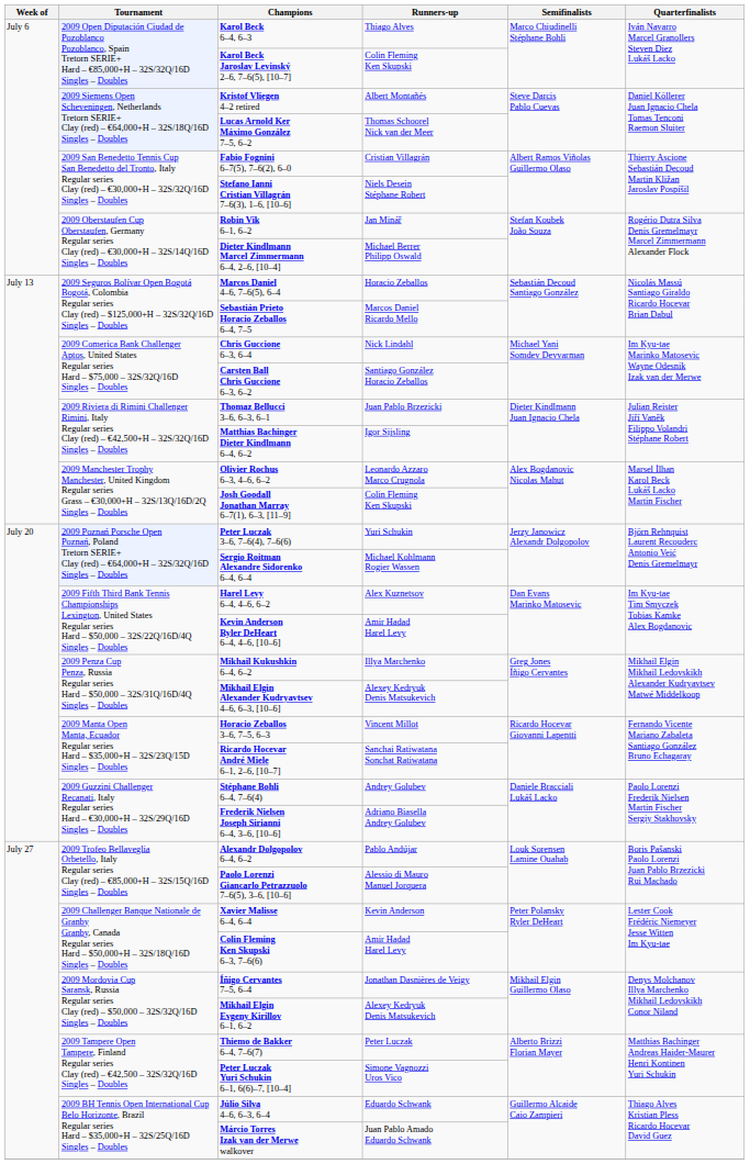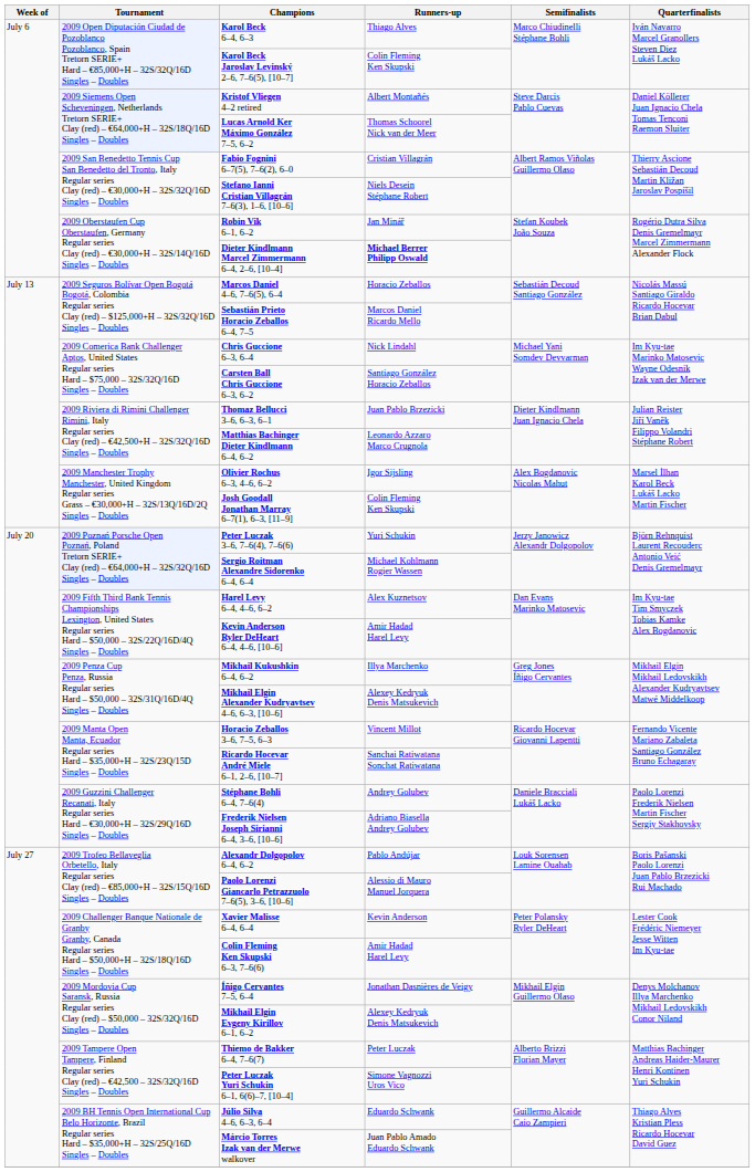 <table class="wikitable" style="font-size:85%;">
 <tr>
 <th width="75">Week of</th>
 <th width="230">Tournament</th>
 <th width="210">Champions</th>
 <th width="210">Runners-up</th>
 <th width="170">Semifinalists</th>
 <th width="170">Quarterfinalists</th>
 </tr>
 <tr valign=top>
 <td rowspan=8>July 6</td>
 <td bgcolor="#ECF2FF" rowspan=2><a href='#'>2009 Open Diputación Ciudad de Pozoblanco</a><br> <a href='#'>Pozoblanco</a>, Spain<br>Tretorn SERIE+<br>Hard – €85,000+H – 32S/32Q/16D<br><a href='#'>Singles</a> – <a href='#'>Doubles</a></td>
 <td> <strong><a href='#'>Karol Beck</a></strong><br>6–4, 6–3</td>
 <td> <a href='#'>Thiago Alves</a></td>
 <td rowspan=2> <a href='#'>Marco Chiudinelli</a><br> <a href='#'>Stéphane Bohli</a></td>
 <td rowspan=2> <a href='#'>Iván Navarro</a><br> <a href='#'>Marcel Granollers</a><br> <a href='#'>Steven Diez</a><br> <a href='#'>Lukáš Lacko</a></td>
 </tr>
 <tr valign=top>
 <td> <strong><a href='#'>Karol Beck</a></strong><br> <strong><a href='#'>Jaroslav Levinský</a></strong><br>2–6, 7–6(5), [10–7]</td>
 <td> <a href='#'>Colin Fleming</a><br> <a href='#'>Ken Skupski</a></td>
 </tr>
 <tr valign=top>
 <td bgcolor="#ECF2FF" rowspan=2><a href='#'>2009 Siemens Open</a><br> <a href='#'>Scheveningen</a>, Netherlands<br>Tretorn SERIE+<br>Clay (red) – €64,000+H – 32S/18Q/16D<br><a href='#'>Singles</a> – <a href='#'>Doubles</a></td>
 <td> <strong><a href='#'>Kristof Vliegen</a></strong><br>4–2 retired</td>
 <td> <a href='#'>Albert Montañés</a></td>
 <td rowspan=2> <a href='#'>Steve Darcis</a><br> <a href='#'>Pablo Cuevas</a></td>
 <td rowspan=2> <a href='#'>Daniel Köllerer</a><br> <a href='#'>Juan Ignacio Chela</a><br>  <a href='#'>Tomas Tenconi</a><br>  <a href='#'>Raemon Sluiter</a></td>
 </tr>
 <tr valign=top>
 <td> <strong><a href='#'>Lucas Arnold Ker</a></strong><br> <strong><a href='#'>Máximo González</a></strong><br>7–5, 6–2</td>
 <td> <a href='#'>Thomas Schoorel</a><br> <a href='#'>Nick van der Meer</a></td>
 </tr>
 <tr valign=top>
 <td rowspan=2><a href='#'>2009 San Benedetto Tennis Cup</a><br> <a href='#'>San Benedetto del Tronto</a>, Italy<br>Regular series<br>Clay (red) – €30,000+H – 32S/32Q/16D<br><a href='#'>Singles</a> – <a href='#'>Doubles</a></td>
 <td> <strong><a href='#'>Fabio Fognini</a></strong><br>6–7(5), 7–6(2), 6–0</td>
 <td> <a href='#'>Cristian Villagrán</a></td>
 <td rowspan=2> <a href='#'>Albert Ramos Viñolas</a><br> <a href='#'>Guillermo Olaso</a></td>
 <td rowspan=2> <a href='#'>Thierry Ascione</a><br> <a href='#'>Sebastián Decoud</a><br> <a href='#'>Martin Kližan</a><br> <a href='#'>Jaroslav Pospíšil</a></td>
 </tr>
 <tr valign=top>
 <td> <strong><a href='#'>Stefano Ianni</a></strong><br> <strong><a href='#'>Cristian Villagrán</a></strong><br>7–6(3), 1–6, [10–6]</td>
 <td> <a href='#'>Niels Desein</a><br> <a href='#'>Stéphane Robert</a></td>
 </tr>
 <tr valign=top>
 <td rowspan=2><a href='#'>2009 Oberstaufen Cup</a><br> <a href='#'>Oberstaufen</a>, Germany<br>Regular series<br>Clay (red) – €30,000+H – 32S/14Q/16D<br><a href='#'>Singles</a> – <a href='#'>Doubles</a></td>
 <td> <strong><a href='#'>Robin Vik</a></strong><br>6–1, 6–2</td>
 <td> <a href='#'>Jan Minář</a></td>
 <td rowspan=2> <a href='#'>Stefan Koubek</a><br> <a href='#'>João Souza</a></td>
 <td rowspan=2> <a href='#'>Rogério Dutra Silva</a><br> <a href='#'>Denis Gremelmayr</a><br> <a href='#'>Marcel Zimmermann</a><br> Alexander Flock</td>
 </tr>
 <tr valign=top>
 <td> <strong><a href='#'>Dieter Kindlmann</a></strong><br> <strong><a href='#'>Marcel Zimmermann</a></strong><br>6–4, 2–6, [10–4]</td>
-<td> <a href='#'>Michael Berrer</a><br> <a href='#'>Philipp Oswald</a></td>
+<td><strong> <a href='#'>Michael Berrer</a><br> <a href='#'>Philipp Oswald</a></strong></td>
 </tr>
 <tr valign=top>
 <td rowspan=8>July 13</td>
 <td rowspan=2><a href='#'>2009 Seguros Bolívar Open Bogotá</a><br> <a href='#'>Bogotá</a>, Colombia<br>Regular series<br>Clay (red) – $125,000+H – 32S/32Q/16D<br><a href='#'>Singles</a> – <a href='#'>Doubles</a></td>
 <td> <strong><a href='#'>Marcos Daniel</a></strong><br>4–6, 7–6(5), 6–4</td>
 <td> <a href='#'>Horacio Zeballos</a></td>
 <td rowspan=2> <a href='#'>Sebastián Decoud</a><br> <a href='#'>Santiago González</a></td>
 <td rowspan=2> <a href='#'>Nicolás Massú</a><br> <a href='#'>Santiago Giraldo</a><br> <a href='#'>Ricardo Hocevar</a><br> <a href='#'>Brian Dabul</a></td>
 </tr>
 <tr valign=top>
 <td> <strong><a href='#'>Sebastián Prieto</a></strong><br> <strong><a href='#'>Horacio Zeballos</a></strong><br>6–4, 7–5</td>
 <td> <a href='#'>Marcos Daniel</a><br> <a href='#'>Ricardo Mello</a></td>
 </tr>
 <tr valign=top>
 <td rowspan=2><a href='#'>2009 Comerica Bank Challenger</a><br> <a href='#'>Aptos</a>, United States<br>Regular series<br>Hard – $75,000 – 32S/32Q/16D<br><a href='#'>Singles</a> – <a href='#'>Doubles</a></td>
 <td> <strong><a href='#'>Chris Guccione</a></strong><br>6–3, 6–4</td>
 <td> <a href='#'>Nick Lindahl</a></td>
 <td rowspan=2> <a href='#'>Michael Yani</a><br> <a href='#'>Somdev Devvarman</a></td>
 <td rowspan=2> <a href='#'>Im Kyu-tae</a><br> <a href='#'>Marinko Matosevic</a><br> <a href='#'>Wayne Odesnik</a><br> <a href='#'>Izak van der Merwe</a></td>
 </tr>
 <tr valign=top>
 <td> <strong><a href='#'>Carsten Ball</a></strong><br> <strong><a href='#'>Chris Guccione</a></strong><br>6–3, 6–2</td>
 <td> <a href='#'>Santiago González</a><br> <a href='#'>Horacio Zeballos</a></td>
 </tr>
 <tr valign=top>
 <td rowspan=2><a href='#'>2009 Riviera di Rimini Challenger</a><br> <a href='#'>Rimini</a>, Italy<br>Regular series<br>Clay (red) – €42,500+H – 32S/32Q/16D<br><a href='#'>Singles</a> – <a href='#'>Doubles</a></td>
 <td> <strong><a href='#'>Thomaz Bellucci</a></strong><br>3–6, 6–3, 6–1</td>
 <td> <a href='#'>Juan Pablo Brzezicki</a></td>
 <td rowspan=2> <a href='#'>Dieter Kindlmann</a><br> <a href='#'>Juan Ignacio Chela</a></td>
 <td rowspan=2> <a href='#'>Julian Reister</a><br> <a href='#'>Jiří Vaněk</a><br> <a href='#'>Filippo Volandri</a><br> <a href='#'>Stéphane Robert</a></td>
 </tr>
 <tr valign=top>
 <td> <strong><a href='#'>Matthias Bachinger</a></strong><br> <strong><a href='#'>Dieter Kindlmann</a></strong><br>6–4, 6–2</td>
-<td> <a href='#'>Igor Sijsling</a></td>
+<td> <a href='#'>Leonardo Azzaro</a><br> <a href='#'>Marco Crugnola</a></td>
 </tr>
 <tr valign=top>
 <td rowspan=2><a href='#'>2009 Manchester Trophy</a><br> <a href='#'>Manchester</a>, United Kingdom<br>Regular series<br>Grass – €30,000+H – 32S/13Q/16D/2Q<br><a href='#'>Singles</a> – <a href='#'>Doubles</a></td>
 <td> <strong><a href='#'>Olivier Rochus</a></strong><br>6–3, 4–6, 6–2</td>
-<td> <a href='#'>Leonardo Azzaro</a><br> <a href='#'>Marco Crugnola</a></td>
+<td> <a href='#'>Igor Sijsling</a></td>
 <td rowspan=2> <a href='#'>Alex Bogdanovic</a><br> <a href='#'>Nicolas Mahut</a></td>
 <td rowspan=2> <a href='#'>Marsel İlhan</a><br> <a href='#'>Karol Beck</a><br> <a href='#'>Lukáš Lacko</a><br> <a href='#'>Martin Fischer</a></td>
 </tr>
 <tr valign=top>
 <td> <strong><a href='#'>Josh Goodall</a></strong><br> <strong><a href='#'>Jonathan Marray</a></strong><br>6–7(1), 6–3, [11–9]</td>
 <td> <a href='#'>Colin Fleming</a><br> <a href='#'>Ken Skupski</a></td>
 </tr>
 <tr valign=top>
 <td rowspan=10>July 20</td>
 <td bgcolor="#ECF2FF" rowspan=2><a href='#'>2009 Poznań Porsche Open</a><br> <a href='#'>Poznań</a>, Poland<br>Tretorn SERIE+<br>Clay (red) – €64,000+H – 32S/32Q/16D <br><a href='#'>Singles</a> – <a href='#'>Doubles</a></td>
 <td> <strong><a href='#'>Peter Luczak</a></strong><br>3–6, 7–6(4), 7–6(6)</td>
 <td> <a href='#'>Yuri Schukin</a></td>
 <td rowspan=2> <a href='#'>Jerzy Janowicz</a><br> <a href='#'>Alexandr Dolgopolov</a></td>
 <td rowspan=2> <a href='#'>Björn Rehnquist</a><br> <a href='#'>Laurent Recouderc</a><br> <a href='#'>Antonio Veić</a><br> <a href='#'>Denis Gremelmayr</a></td>
 </tr>
 <tr valign=top>
 <td> <strong><a href='#'>Sergio Roitman</a></strong><br> <strong><a href='#'>Alexandre Sidorenko</a></strong><br>6–4, 6–4</td>
 <td> <a href='#'>Michael Kohlmann</a><br> <a href='#'>Rogier Wassen</a></td>
 </tr>
 <tr valign=top>
 <td rowspan=2><a href='#'>2009 Fifth Third Bank Tennis Championships</a><br> <a href='#'>Lexington</a>, United States<br>Regular series<br>Hard – $50,000 – 32S/22Q/16D/4Q<br><a href='#'>Singles</a> – <a href='#'>Doubles</a></td>
 <td> <strong><a href='#'>Harel Levy</a></strong><br>6–4, 4–6, 6–2</td>
 <td> <a href='#'>Alex Kuznetsov</a></td>
 <td rowspan=2> <a href='#'>Dan Evans</a><br> <a href='#'>Marinko Matosevic</a></td>
 <td rowspan=2> <a href='#'>Im Kyu-tae</a><br> <a href='#'>Tim Smyczek</a><br> <a href='#'>Tobias Kamke</a><br> <a href='#'>Alex Bogdanovic</a></td>
 </tr>
 <tr valign=top>
 <td> <strong><a href='#'>Kevin Anderson</a></strong><br> <strong><a href='#'>Ryler DeHeart</a></strong><br>6–4, 4–6, [10–6]</td>
 <td> <a href='#'>Amir Hadad</a><br> <a href='#'>Harel Levy</a></td>
 </tr>
 <tr valign=top>
 <td rowspan=2><a href='#'>2009 Penza Cup</a><br> <a href='#'>Penza</a>, Russia<br>Regular series<br>Hard – $50,000 – 32S/31Q/16D/4Q<br><a href='#'>Singles</a> – <a href='#'>Doubles</a></td>
 <td> <strong><a href='#'>Mikhail Kukushkin</a></strong><br>6–4, 6–2</td>
 <td> <a href='#'>Illya Marchenko</a></td>
 <td rowspan=2> <a href='#'>Greg Jones</a><br> <a href='#'>Íñigo Cervantes</a></td>
 <td rowspan=2> <a href='#'>Mikhail Elgin</a><br> <a href='#'>Mikhail Ledovskikh</a><br> <a href='#'>Alexander Kudryavtsev</a><br> <a href='#'>Matwé Middelkoop</a></td>
 </tr>
 <tr valign=top>
 <td> <strong><a href='#'>Mikhail Elgin</a></strong><br> <strong><a href='#'>Alexander Kudryavtsev</a></strong><br>4–6, 6–3, [10–6]</td>
 <td> <a href='#'>Alexey Kedryuk</a><br> <a href='#'>Denis Matsukevich</a></td>
 </tr>
 <tr valign=top>
 <td rowspan=2><a href='#'>2009 Manta Open</a><br> <a href='#'>Manta, Ecuador</a><br>Regular series<br>Hard – $35,000+H – 32S/23Q/15D<br><a href='#'>Singles</a> – <a href='#'>Doubles</a></td>
 <td> <strong><a href='#'>Horacio Zeballos</a></strong><br>3–6, 7–5, 6–3</td>
 <td> <a href='#'>Vincent Millot</a></td>
 <td rowspan=2> <a href='#'>Ricardo Hocevar</a><br> <a href='#'>Giovanni Lapentti</a></td>
 <td rowspan=2> <a href='#'>Fernando Vicente</a><br> <a href='#'>Mariano Zabaleta</a><br> <a href='#'>Santiago González</a><br> <a href='#'>Bruno Echagaray</a></td>
 </tr>
 <tr valign=top>
 <td> <strong><a href='#'>Ricardo Hocevar</a></strong><br> <strong><a href='#'>André Miele</a></strong><br>6–1, 2–6, [10–7]</td>
 <td> <a href='#'>Sanchai Ratiwatana</a><br> <a href='#'>Sonchat Ratiwatana</a></td>
 </tr>
 <tr valign=top>
 <td rowspan=2><a href='#'>2009 Guzzini Challenger</a><br> <a href='#'>Recanati</a>, Italy<br>Regular series<br>Hard – €30,000+H – 32S/29Q/16D<br><a href='#'>Singles</a> – <a href='#'>Doubles</a></td>
 <td> <strong><a href='#'>Stéphane Bohli</a></strong><br>6–4, 7–6(4)</td>
 <td> <a href='#'>Andrey Golubev</a></td>
 <td rowspan=2> <a href='#'>Daniele Bracciali</a><br> <a href='#'>Lukáš Lacko</a></td>
 <td rowspan=2> <a href='#'>Paolo Lorenzi</a><br> <a href='#'>Frederik Nielsen</a><br> <a href='#'>Martin Fischer</a><br> <a href='#'>Sergiy Stakhovsky</a></td>
 </tr>
 <tr valign=top>
 <td> <strong><a href='#'>Frederik Nielsen</a></strong><br> <strong><a href='#'>Joseph Sirianni</a></strong><br>6–4, 3–6, [10–6]</td>
 <td> <a href='#'>Adriano Biasella</a><br> <a href='#'>Andrey Golubev</a></td>
 </tr>
 <tr valign=top>
 <td rowspan=10>July 27</td>
 <td rowspan=2><a href='#'>2009 Trofeo Bellaveglia</a><br> <a href='#'>Orbetello</a>, Italy<br>Regular series<br>Clay (red) – €85,000+H – 32S/15Q/16D<br><a href='#'>Singles</a> – <a href='#'>Doubles</a></td>
 <td> <strong><a href='#'>Alexandr Dolgopolov</a></strong><br>6–4, 6–2</td>
 <td> <a href='#'>Pablo Andújar</a></td>
 <td rowspan=2> <a href='#'>Louk Sorensen</a><br> <a href='#'>Lamine Ouahab</a></td>
 <td rowspan=2> <a href='#'>Boris Pašanski</a><br> <a href='#'>Paolo Lorenzi</a><br> <a href='#'>Juan Pablo Brzezicki</a><br> <a href='#'>Rui Machado</a></td>
 </tr>
 <tr valign=top>
 <td> <strong><a href='#'>Paolo Lorenzi</a></strong><br> <strong><a href='#'>Giancarlo Petrazzuolo</a></strong><br>7–6(5), 3–6, [10–6]</td>
 <td> <a href='#'>Alessio di Mauro</a><br> <a href='#'>Manuel Jorquera</a></td>
 </tr>
 <tr valign=top>
 <td rowspan=2><a href='#'>2009 Challenger Banque Nationale de Granby</a><br> <a href='#'>Granby</a>, Canada<br>Regular series<br>Hard – $50,000+H – 32S/18Q/16D<br><a href='#'>Singles</a> – <a href='#'>Doubles</a></td>
 <td> <strong><a href='#'>Xavier Malisse</a></strong><br>6–4, 6–4</td>
 <td> <a href='#'>Kevin Anderson</a></td>
 <td rowspan=2> <a href='#'>Peter Polansky</a><br> <a href='#'>Ryler DeHeart</a></td>
 <td rowspan=2> <a href='#'>Lester Cook</a><br> <a href='#'>Frédéric Niemeyer</a><br> <a href='#'>Jesse Witten</a><br> <a href='#'>Im Kyu-tae</a></td>
 </tr>
 <tr valign=top>
 <td> <strong><a href='#'>Colin Fleming</a></strong><br> <strong><a href='#'>Ken Skupski</a></strong><br>6–3, 7–6(6)</td>
 <td> <a href='#'>Amir Hadad</a><br> <a href='#'>Harel Levy</a></td>
 </tr>
 <tr valign=top>
 <td rowspan=2><a href='#'>2009 Mordovia Cup</a><br> <a href='#'>Saransk</a>, Russia<br>Regular series<br>Clay (red) – $50,000 – 32S/32Q/16D<br><a href='#'>Singles</a> – <a href='#'>Doubles</a></td>
 <td> <strong><a href='#'>Íñigo Cervantes</a></strong><br>7–5, 6–4</td>
 <td> <a href='#'>Jonathan Dasnières de Veigy</a></td>
 <td rowspan=2> <a href='#'>Mikhail Elgin</a><br> <a href='#'>Guillermo Olaso</a></td>
 <td rowspan=2> <a href='#'>Denys Molchanov</a><br> <a href='#'>Illya Marchenko</a><br> <a href='#'>Mikhail Ledovskikh</a><br> <a href='#'>Conor Niland</a></td>
 </tr>
 <tr valign=top>
 <td> <strong><a href='#'>Mikhail Elgin</a></strong><br> <strong><a href='#'>Evgeny Kirillov</a></strong><br>6–1, 6–2</td>
 <td> <a href='#'>Alexey Kedryuk</a><br> <a href='#'>Denis Matsukevich</a></td>
 </tr>
 <tr valign=top>
 <td rowspan=2><a href='#'>2009 Tampere Open</a><br> <a href='#'>Tampere</a>, Finland<br>Regular series<br>Clay (red) – €42,500 – 32S/32Q/16D<br><a href='#'>Singles</a> – <a href='#'>Doubles</a></td>
 <td> <strong><a href='#'>Thiemo de Bakker</a></strong><br>6–4, 7–6(7)</td>
 <td> <a href='#'>Peter Luczak</a></td>
 <td rowspan=2> <a href='#'>Alberto Brizzi</a><br> <a href='#'>Florian Mayer</a></td>
 <td rowspan=2> <a href='#'>Matthias Bachinger</a><br>  <a href='#'>Andreas Haider-Maurer</a><br> <a href='#'>Henri Kontinen</a><br> <a href='#'>Yuri Schukin</a></td>
 </tr>
 <tr valign=top>
 <td> <strong><a href='#'>Peter Luczak</a></strong><br> <strong><a href='#'>Yuri Schukin</a></strong><br>6–1, 6(6)–7, [10–4]</td>
 <td> <a href='#'>Simone Vagnozzi</a><br> <a href='#'>Uros Vico</a></td>
 </tr>
 <tr valign=top>
 <td rowspan=2><a href='#'>2009 BH Tennis Open International Cup</a><br> <a href='#'>Belo Horizonte</a>, Brazil<br>Regular series<br>Hard – $35,000+H – 32S/25Q/16D<br><a href='#'>Singles</a> – <a href='#'>Doubles</a></td>
 <td> <strong><a href='#'>Júlio Silva</a></strong><br>4–6, 6–3, 6–4</td>
 <td> <a href='#'>Eduardo Schwank</a></td>
 <td rowspan=2> <a href='#'>Guillermo Alcaide</a><br> <a href='#'>Caio Zampieri</a></td>
 <td rowspan=2> <a href='#'>Thiago Alves</a><br> <a href='#'>Kristian Pless</a><br>  <a href='#'>Ricardo Hocevar</a><br>  <a href='#'>David Guez</a></td>
 </tr>
 <tr valign=top>
 <td> <strong><a href='#'>Márcio Torres</a></strong><br> <strong><a href='#'>Izak van der Merwe</a></strong><br>walkover</td>
 <td> Juan Pablo Amado<br> <a href='#'>Eduardo Schwank</a></td>
 </tr>
 <tr valign=top>
 </tr>
 </table>
